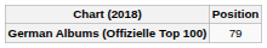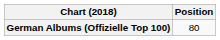 <table class="wikitable sortable plainrowheaders" style="text-align:center">
 <tr>
 <th scope="col">Chart (2018)</th>
 <th scope="col">Position</th>
 </tr>
 <tr>
 <th scope="row">German Albums (Offizielle Top 100)</th>
-<td>79</td>
+<td>80</td>
 </tr>
 </table>
